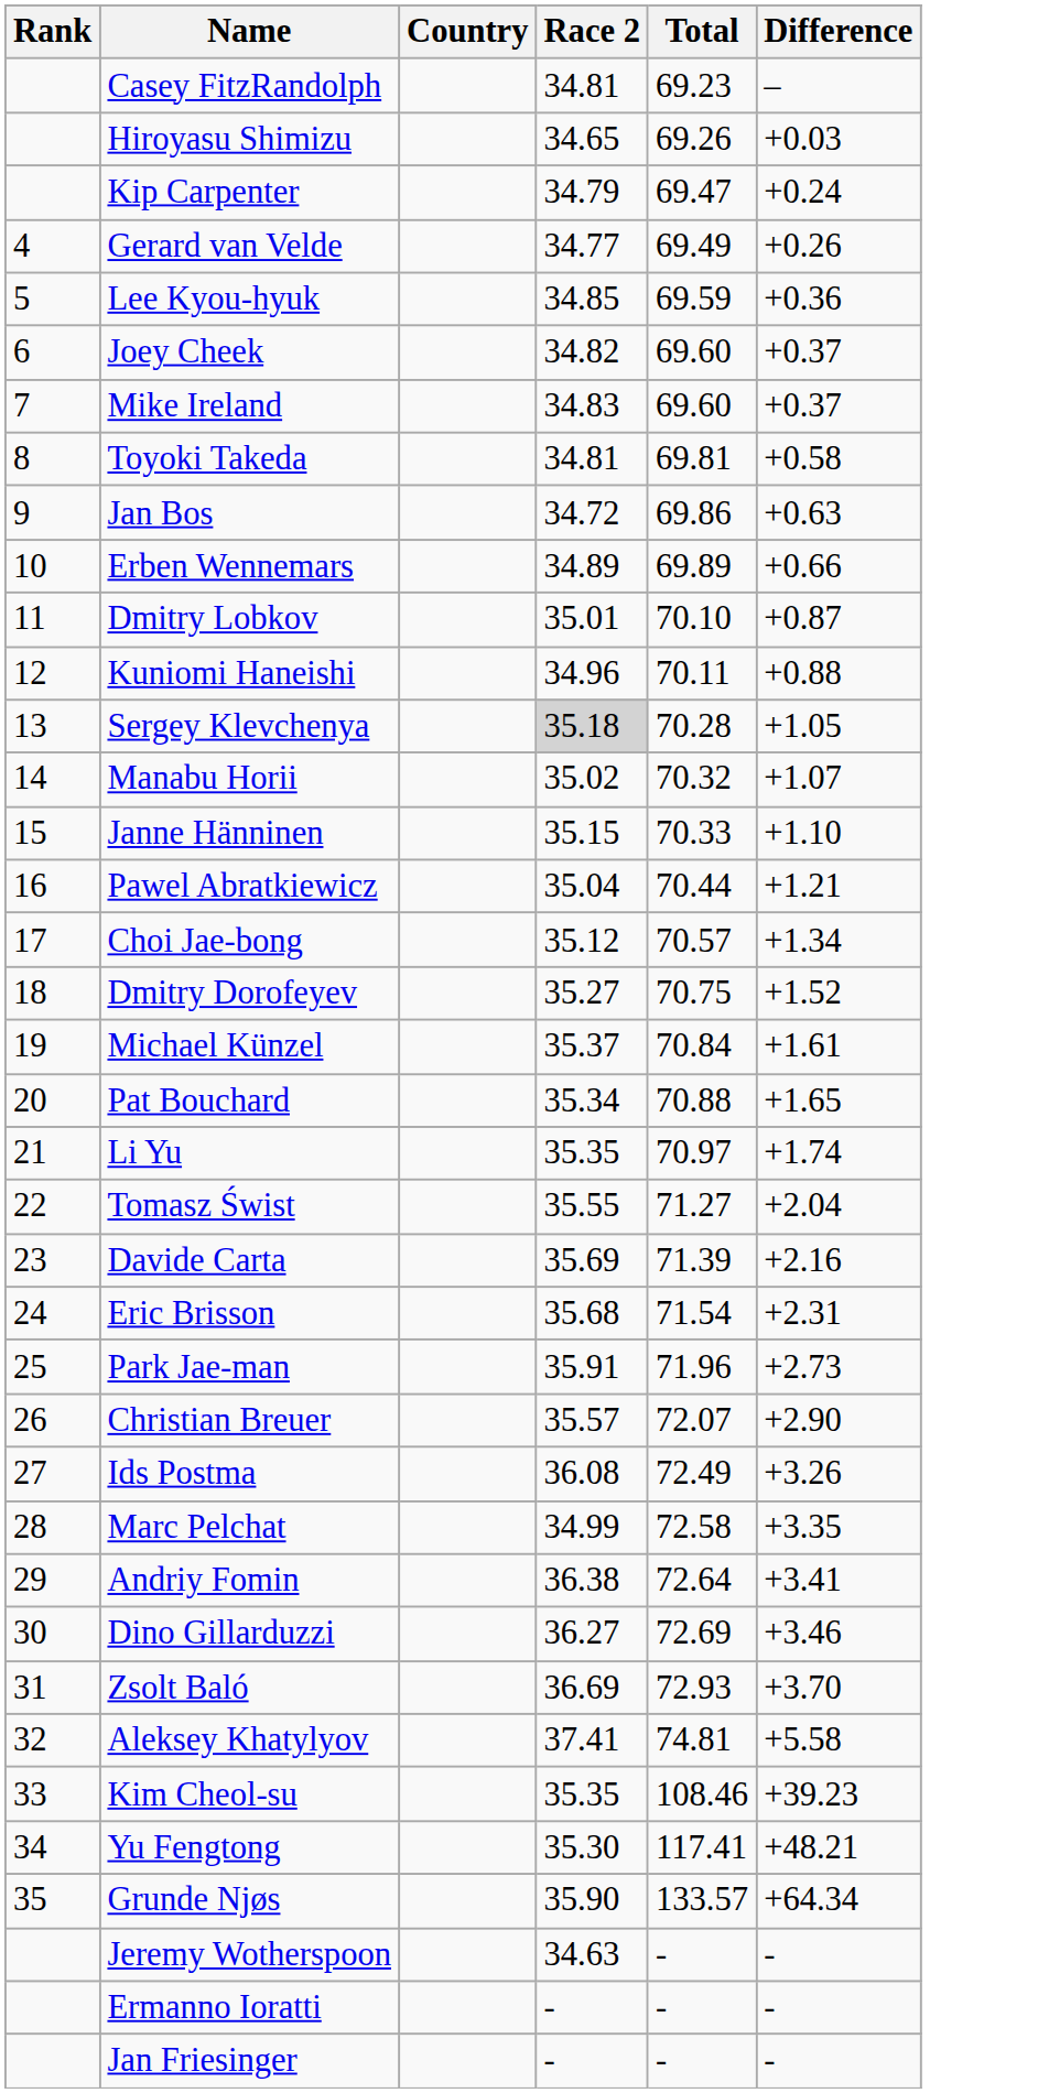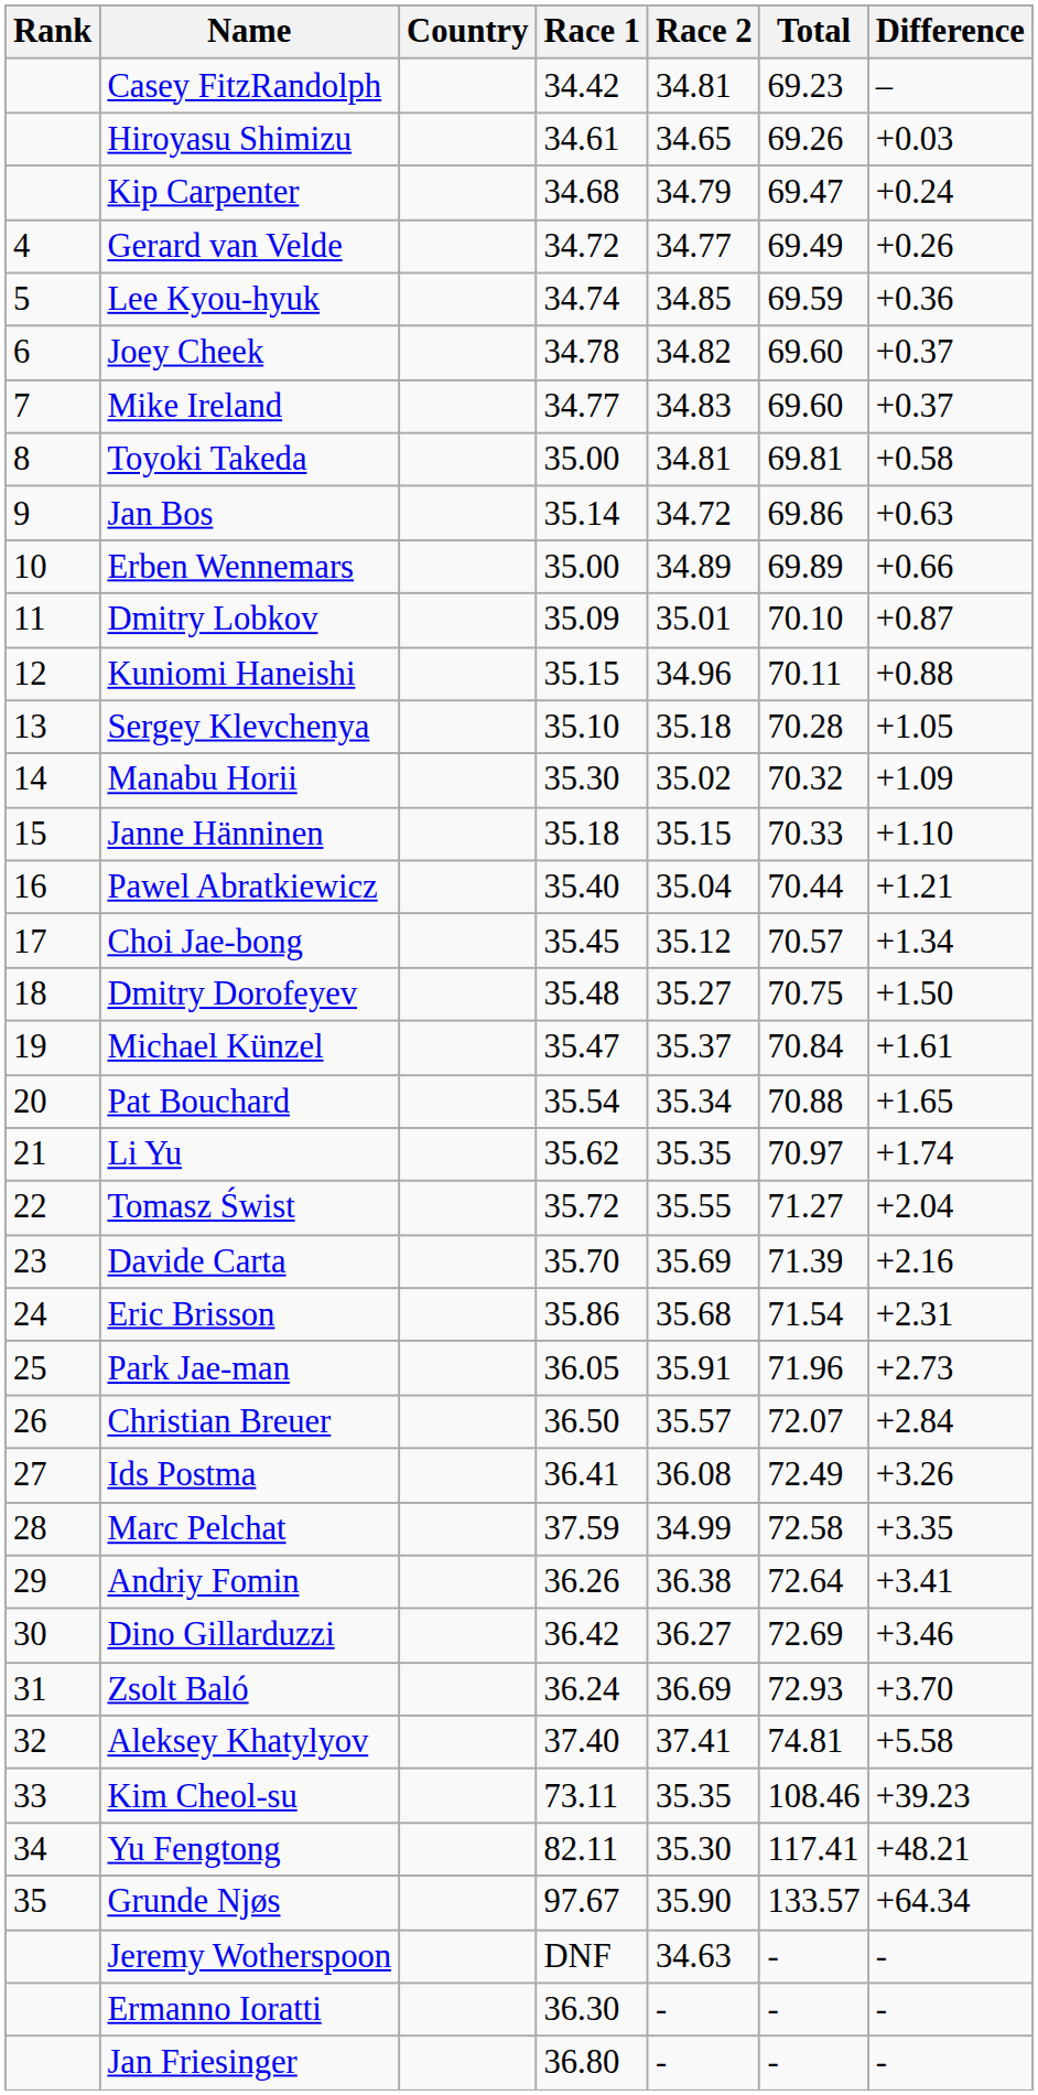 <table class="wikitable sortable">
 <tr>
 <th>Rank</th>
 <th>Name</th>
 <th>Country</th>
+<th>Race 1</th>
 <th>Race 2</th>
 <th>Total</th>
 <th>Difference</th>
 </tr>
 <tr>
 <td></td>
 <td align="left"><a href='#'>Casey FitzRandolph</a></td>
 <td align="left"></td>
+<td>34.42 </td>
 <td>34.81</td>
 <td>69.23</td>
 <td>–</td>
 </tr>
 <tr>
 <td></td>
 <td align="left"><a href='#'>Hiroyasu Shimizu</a></td>
 <td align="left"></td>
+<td>34.61</td>
 <td>34.65</td>
 <td>69.26</td>
 <td>+0.03</td>
 </tr>
 <tr>
 <td></td>
 <td align="left"><a href='#'>Kip Carpenter</a></td>
 <td align="left"></td>
+<td>34.68</td>
 <td>34.79</td>
 <td>69.47</td>
 <td>+0.24</td>
 </tr>
 <tr>
 <td>4</td>
 <td align="left"><a href='#'>Gerard van Velde</a></td>
 <td align="left"></td>
+<td>34.72</td>
 <td>34.77</td>
 <td>69.49</td>
 <td>+0.26</td>
 </tr>
 <tr>
 <td>5</td>
 <td align="left"><a href='#'>Lee Kyou-hyuk</a></td>
 <td align="left"></td>
+<td>34.74</td>
 <td>34.85</td>
 <td>69.59</td>
 <td>+0.36</td>
 </tr>
 <tr>
 <td>6</td>
 <td align="left"><a href='#'>Joey Cheek</a></td>
 <td align="left"></td>
+<td>34.78</td>
 <td>34.82</td>
 <td>69.60</td>
 <td>+0.37</td>
 </tr>
 <tr>
 <td>7</td>
 <td align="left"><a href='#'>Mike Ireland</a></td>
 <td align="left"></td>
+<td>34.77</td>
 <td>34.83</td>
 <td>69.60</td>
 <td>+0.37</td>
 </tr>
 <tr>
 <td>8</td>
 <td align="left"><a href='#'>Toyoki Takeda</a></td>
 <td align="left"></td>
+<td>35.00</td>
 <td>34.81</td>
 <td>69.81</td>
 <td>+0.58</td>
 </tr>
 <tr>
 <td>9</td>
 <td align="left"><a href='#'>Jan Bos</a></td>
 <td align="left"></td>
+<td>35.14</td>
 <td>34.72</td>
 <td>69.86</td>
 <td>+0.63</td>
 </tr>
 <tr>
 <td>10</td>
 <td align="left"><a href='#'>Erben Wennemars</a></td>
 <td align="left"></td>
+<td>35.00</td>
 <td>34.89</td>
 <td>69.89</td>
 <td>+0.66</td>
 </tr>
 <tr>
 <td>11</td>
 <td align="left"><a href='#'>Dmitry Lobkov</a></td>
 <td align="left"></td>
+<td>35.09</td>
 <td>35.01</td>
 <td>70.10</td>
 <td>+0.87</td>
 </tr>
 <tr>
 <td>12</td>
 <td align="left"><a href='#'>Kuniomi Haneishi</a></td>
 <td align="left"></td>
+<td>35.15</td>
 <td>34.96</td>
 <td>70.11</td>
 <td>+0.88</td>
 </tr>
 <tr>
 <td>13</td>
 <td align="left"><a href='#'>Sergey Klevchenya</a></td>
 <td align="left"></td>
-<td style="background: lightgrey;">35.18</td>
+<td>35.10</td>
+<td>35.18</td>
 <td>70.28</td>
 <td>+1.05</td>
 </tr>
 <tr>
 <td>14</td>
 <td align="left"><a href='#'>Manabu Horii</a></td>
 <td align="left"></td>
+<td>35.30</td>
 <td>35.02</td>
 <td>70.32</td>
-<td>+1.07</td>
+<td>+1.09</td>
 </tr>
 <tr>
 <td>15</td>
 <td align="left"><a href='#'>Janne Hänninen</a></td>
 <td align="left"></td>
+<td>35.18</td>
 <td>35.15</td>
 <td>70.33</td>
 <td>+1.10</td>
 </tr>
 <tr>
 <td>16</td>
 <td align="left"><a href='#'>Pawel Abratkiewicz</a></td>
 <td align="left"></td>
+<td>35.40</td>
 <td>35.04</td>
 <td>70.44</td>
 <td>+1.21</td>
 </tr>
 <tr>
 <td>17</td>
 <td align="left"><a href='#'>Choi Jae-bong</a></td>
 <td align="left"></td>
+<td>35.45</td>
 <td>35.12</td>
 <td>70.57</td>
 <td>+1.34</td>
 </tr>
 <tr>
 <td>18</td>
 <td align="left"><a href='#'>Dmitry Dorofeyev</a></td>
 <td align="left"></td>
+<td>35.48</td>
 <td>35.27</td>
 <td>70.75</td>
-<td>+1.52</td>
+<td>+1.50</td>
 </tr>
 <tr>
 <td>19</td>
 <td align="left"><a href='#'>Michael Künzel</a></td>
 <td align="left"></td>
+<td>35.47</td>
 <td>35.37</td>
 <td>70.84</td>
 <td>+1.61</td>
 </tr>
 <tr>
 <td>20</td>
 <td align="left"><a href='#'>Pat Bouchard</a></td>
 <td align="left"></td>
+<td>35.54</td>
 <td>35.34</td>
 <td>70.88</td>
 <td>+1.65</td>
 </tr>
 <tr>
 <td>21</td>
 <td align="left"><a href='#'>Li Yu</a></td>
 <td align="left"></td>
+<td>35.62</td>
 <td>35.35</td>
 <td>70.97</td>
 <td>+1.74</td>
 </tr>
 <tr>
 <td>22</td>
 <td align="left"><a href='#'>Tomasz Świst</a></td>
 <td align="left"></td>
+<td>35.72</td>
 <td>35.55</td>
 <td>71.27</td>
 <td>+2.04</td>
 </tr>
 <tr>
 <td>23</td>
 <td align="left"><a href='#'>Davide Carta</a></td>
 <td align="left"></td>
+<td>35.70</td>
 <td>35.69</td>
 <td>71.39</td>
 <td>+2.16</td>
 </tr>
 <tr>
 <td>24</td>
 <td align="left"><a href='#'>Eric Brisson</a></td>
 <td align="left"></td>
+<td>35.86</td>
 <td>35.68</td>
 <td>71.54</td>
 <td>+2.31</td>
 </tr>
 <tr>
 <td>25</td>
 <td align="left"><a href='#'>Park Jae-man</a></td>
 <td align="left"></td>
+<td>36.05</td>
 <td>35.91</td>
 <td>71.96</td>
 <td>+2.73</td>
 </tr>
 <tr>
 <td>26</td>
 <td align="left"><a href='#'>Christian Breuer</a></td>
 <td align="left"></td>
+<td>36.50</td>
 <td>35.57</td>
 <td>72.07</td>
-<td>+2.90</td>
+<td>+2.84</td>
 </tr>
 <tr>
 <td>27</td>
 <td align="left"><a href='#'>Ids Postma</a></td>
 <td align="left"></td>
+<td>36.41</td>
 <td>36.08</td>
 <td>72.49</td>
 <td>+3.26</td>
 </tr>
 <tr>
 <td>28</td>
 <td align="left"><a href='#'>Marc Pelchat</a></td>
 <td align="left"></td>
+<td>37.59</td>
 <td>34.99</td>
 <td>72.58</td>
 <td>+3.35</td>
 </tr>
 <tr>
 <td>29</td>
 <td align="left"><a href='#'>Andriy Fomin</a></td>
 <td align="left"></td>
+<td>36.26</td>
 <td>36.38</td>
 <td>72.64</td>
 <td>+3.41</td>
 </tr>
 <tr>
 <td>30</td>
 <td align="left"><a href='#'>Dino Gillarduzzi</a></td>
 <td align="left"></td>
+<td>36.42</td>
 <td>36.27</td>
 <td>72.69</td>
 <td>+3.46</td>
 </tr>
 <tr>
 <td>31</td>
 <td align="left"><a href='#'>Zsolt Baló</a></td>
 <td align="left"></td>
+<td>36.24</td>
 <td>36.69</td>
 <td>72.93</td>
 <td>+3.70</td>
 </tr>
 <tr>
 <td>32</td>
 <td align="left"><a href='#'>Aleksey Khatylyov</a></td>
 <td align="left"></td>
+<td>37.40</td>
 <td>37.41</td>
 <td>74.81</td>
 <td>+5.58</td>
 </tr>
 <tr>
 <td>33</td>
 <td align="left"><a href='#'>Kim Cheol-su</a></td>
 <td align="left"></td>
+<td>73.11</td>
 <td>35.35</td>
 <td>108.46</td>
 <td>+39.23</td>
 </tr>
 <tr>
 <td>34</td>
 <td align="left"><a href='#'>Yu Fengtong</a></td>
 <td align="left"></td>
+<td>82.11</td>
 <td>35.30</td>
 <td>117.41</td>
 <td>+48.21</td>
 </tr>
 <tr>
 <td>35</td>
 <td align="left"><a href='#'>Grunde Njøs</a></td>
 <td align="left"></td>
+<td>97.67</td>
 <td>35.90</td>
 <td>133.57</td>
 <td>+64.34</td>
 </tr>
 <tr>
 <td></td>
 <td align="left"><a href='#'>Jeremy Wotherspoon</a></td>
 <td align="left"></td>
+<td>DNF</td>
 <td>34.63</td>
 <td>-</td>
 <td>-</td>
 </tr>
 <tr>
 <td></td>
 <td align="left"><a href='#'>Ermanno Ioratti</a></td>
 <td align="left"></td>
+<td>36.30</td>
 <td>-</td>
 <td>-</td>
 <td>-</td>
 </tr>
 <tr>
 <td></td>
 <td align="left"><a href='#'>Jan Friesinger</a></td>
 <td align="left"></td>
+<td>36.80</td>
 <td>-</td>
 <td>-</td>
 <td>-</td>
 </tr>
 </table>
